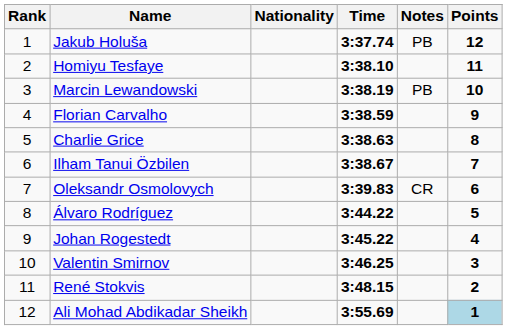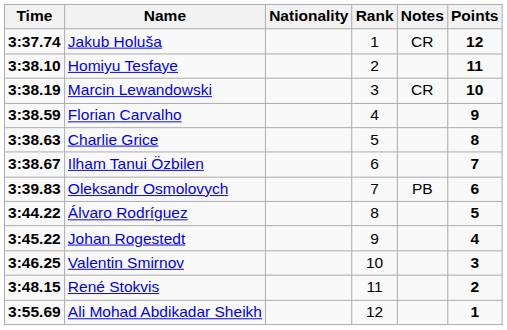 <table class="wikitable sortable" style="text-align:center">
 <tr>
-<th>Rank</th>
+<th>Time</th>
 <th>Name</th>
 <th>Nationality</th>
-<th>Time</th>
+<th>Rank</th>
 <th>Notes</th>
 <th>Points</th>
 </tr>
 <tr>
-<td>1</td>
+<td><strong>3:37.74</strong></td>
 <td align=left><a href='#'>Jakub Holuša</a></td>
 <td align=left></td>
-<td><strong>3:37.74</strong></td>
-<td>PB</td>
+<td>1</td>
+<td>CR</td>
 <td><strong>12</strong></td>
 </tr>
 <tr>
-<td>2</td>
+<td><strong>3:38.10</strong></td>
 <td align=left><a href='#'>Homiyu Tesfaye</a></td>
 <td align=left></td>
-<td><strong>3:38.10</strong></td>
+<td>2</td>
 <td></td>
 <td><strong>11</strong></td>
 </tr>
 <tr>
-<td>3</td>
+<td><strong>3:38.19</strong></td>
 <td align=left><a href='#'>Marcin Lewandowski</a></td>
 <td align=left></td>
-<td><strong>3:38.19</strong></td>
-<td>PB</td>
+<td>3</td>
+<td>CR</td>
 <td><strong>10</strong></td>
 </tr>
 <tr>
-<td>4</td>
+<td><strong>3:38.59</strong></td>
 <td align=left><a href='#'>Florian Carvalho</a></td>
 <td align=left></td>
-<td><strong>3:38.59</strong></td>
+<td>4</td>
 <td></td>
 <td><strong>9</strong></td>
 </tr>
 <tr>
-<td>5</td>
+<td><strong>3:38.63</strong></td>
 <td align=left><a href='#'>Charlie Grice</a></td>
 <td align=left></td>
-<td><strong>3:38.63</strong></td>
+<td>5</td>
 <td></td>
 <td><strong>8</strong></td>
 </tr>
 <tr>
-<td>6</td>
+<td><strong>3:38.67</strong></td>
 <td align=left><a href='#'>Ilham Tanui Özbilen</a></td>
 <td align=left></td>
-<td><strong>3:38.67</strong></td>
+<td>6</td>
 <td></td>
 <td><strong>7</strong></td>
 </tr>
 <tr>
-<td>7</td>
+<td><strong>3:39.83</strong></td>
 <td align=left><a href='#'>Oleksandr Osmolovych</a></td>
 <td align=left></td>
-<td><strong>3:39.83</strong></td>
-<td>CR</td>
+<td>7</td>
+<td>PB</td>
 <td><strong>6</strong></td>
 </tr>
 <tr>
-<td>8</td>
+<td><strong>3:44.22</strong></td>
 <td align=left><a href='#'>Álvaro Rodríguez</a></td>
 <td align=left></td>
-<td><strong>3:44.22</strong></td>
+<td>8</td>
 <td></td>
 <td><strong>5</strong></td>
 </tr>
 <tr>
-<td>9</td>
+<td><strong>3:45.22</strong></td>
 <td align=left><a href='#'>Johan Rogestedt</a></td>
 <td align=left></td>
-<td><strong>3:45.22</strong></td>
+<td>9</td>
 <td></td>
 <td><strong>4</strong></td>
 </tr>
 <tr>
-<td>10</td>
+<td><strong>3:46.25</strong></td>
 <td align=left><a href='#'>Valentin Smirnov</a></td>
 <td align=left></td>
-<td><strong>3:46.25</strong></td>
+<td>10</td>
 <td></td>
 <td><strong>3</strong></td>
 </tr>
 <tr>
-<td>11</td>
+<td><strong>3:48.15</strong></td>
 <td align=left><a href='#'>René Stokvis</a></td>
 <td align=left></td>
-<td><strong>3:48.15</strong></td>
+<td>11</td>
 <td></td>
 <td><strong>2</strong></td>
 </tr>
 <tr>
-<td>12</td>
+<td><strong>3:55.69</strong></td>
 <td align=left><a href='#'>Ali Mohad Abdikadar Sheikh</a></td>
 <td align=left></td>
-<td><strong>3:55.69</strong></td>
+<td>12</td>
 <td></td>
-<td style="background: lightblue;"><strong>1</strong></td>
+<td><strong>1</strong></td>
 </tr>
 </table>
